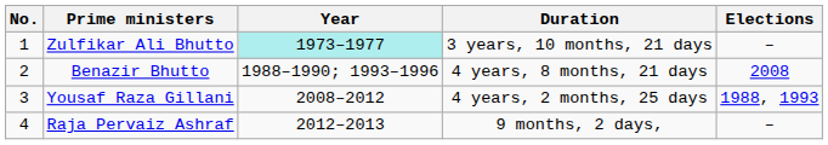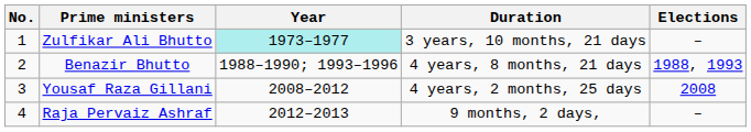 <table class="sortable wikitable">
 <tr>
 <th>No.</th>
 <th>Prime ministers</th>
 <th>Year</th>
 <th>Duration</th>
 <th>Elections</th>
 </tr>
 <tr style="vertical-align: middle; text-align: center;">
 <td>1</td>
 <td><a href='#'>Zulfikar Ali Bhutto</a></td>
 <td style="background: paleturquoise;">1973–1977</td>
 <td>3 years, 10 months, 21 days</td>
 <td>–</td>
 </tr>
 <tr style="vertical-align: middle; text-align: center;">
 <td>2</td>
 <td><a href='#'>Benazir Bhutto</a></td>
 <td>1988–1990; 1993–1996</td>
 <td>4 years, 8 months, 21 days</td>
-<td><a href='#'>2008</a></td>
+<td><a href='#'>1988</a>, <a href='#'>1993</a></td>
 </tr>
 <tr style="vertical-align: middle; text-align: center;">
 <td>3</td>
 <td><a href='#'>Yousaf Raza Gillani</a></td>
 <td>2008–2012</td>
 <td>4 years, 2 months, 25 days</td>
-<td><a href='#'>1988</a>, <a href='#'>1993</a></td>
+<td><a href='#'>2008</a></td>
 </tr>
 <tr style="vertical-align: middle; text-align: center;">
 <td>4</td>
 <td><a href='#'>Raja Pervaiz Ashraf</a></td>
 <td>2012–2013</td>
 <td>9 months, 2 days,</td>
 <td>–</td>
 </tr>
 </table>
